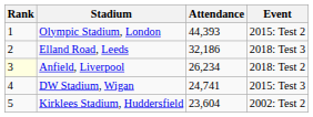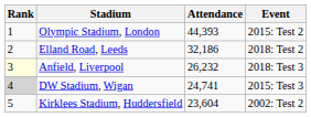 <table class="wikitable sortable">
 <tr>
 <th>Rank</th>
 <th>Stadium</th>
 <th>Attendance</th>
 <th>Event</th>
 </tr>
 <tr>
 <td>1</td>
 <td><a href='#'>Olympic Stadium</a>, <a href='#'>London</a></td>
 <td>44,393</td>
 <td>2015: Test 2</td>
 </tr>
 <tr>
 <td>2</td>
 <td><a href='#'>Elland Road</a>, <a href='#'>Leeds</a></td>
 <td>32,186</td>
-<td>2018: Test 3</td>
+<td>2018: Test 2</td>
 </tr>
 <tr>
 <td style="background: lightyellow;">3</td>
 <td><a href='#'>Anfield</a>, <a href='#'>Liverpool</a></td>
-<td>26,234</td>
-<td>2018: Test 2</td>
+<td>26,232</td>
+<td>2018: Test 3</td>
 </tr>
 <tr>
-<td>4</td>
+<td style="background: lightgrey;">4</td>
 <td><a href='#'>DW Stadium</a>, <a href='#'>Wigan</a></td>
 <td>24,741</td>
 <td>2015: Test 3</td>
 </tr>
 <tr>
 <td>5</td>
 <td><a href='#'>Kirklees Stadium</a>, <a href='#'>Huddersfield</a></td>
 <td>23,604</td>
 <td>2002: Test 2</td>
 </tr>
 </table>
